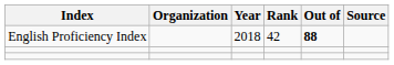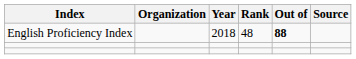 <table class="wikitable sortable">
 <tr>
 <th>Index</th>
 <th>Organization</th>
 <th>Year</th>
 <th>Rank</th>
 <th>Out of</th>
 <th>Source</th>
 </tr>
 <tr>
 <td>English Proficiency Index</td>
 <td></td>
 <td>2018</td>
-<td>42</td>
+<td>48</td>
 <td><strong>88</strong></td>
 <td></td>
 </tr>
 <tr>
 <td></td>
 <td></td>
 <td></td>
 <td></td>
 <td></td>
 <td></td>
 </tr>
 <tr>
 <td></td>
 <td></td>
 <td></td>
 <td></td>
 <td></td>
 <td></td>
 </tr>
 </table>
